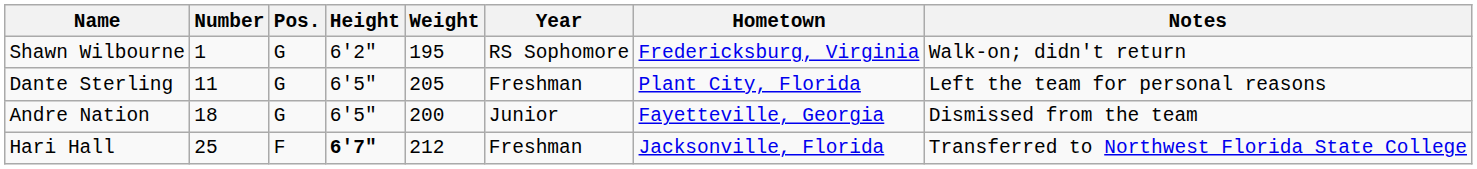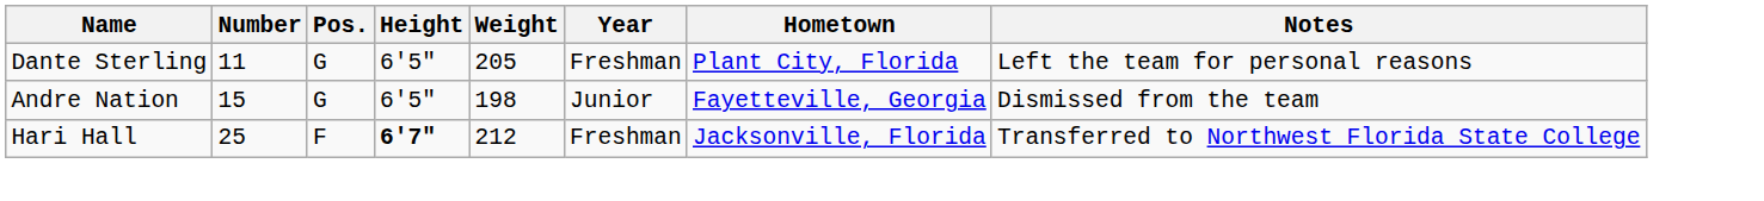 <table class="wikitable sortable" border="1">
 <tr>
 <th>Name</th>
 <th>Number</th>
 <th>Pos.</th>
 <th>Height</th>
 <th>Weight</th>
 <th>Year</th>
 <th>Hometown</th>
 <th class="unsortable">Notes</th>
-</tr>
-<tr>
-<td>Shawn Wilbourne</td>
-<td>1</td>
-<td>G</td>
-<td>6'2"</td>
-<td>195</td>
-<td>RS Sophomore</td>
-<td><a href='#'>Fredericksburg, Virginia</a></td>
-<td>Walk-on; didn't return</td>
 </tr>
 <tr>
 <td>Dante Sterling</td>
 <td>11</td>
 <td>G</td>
 <td>6'5"</td>
 <td>205</td>
 <td>Freshman</td>
 <td><a href='#'>Plant City, Florida</a></td>
 <td>Left the team for personal reasons</td>
 </tr>
 <tr>
 <td>Andre Nation</td>
-<td>18</td>
+<td>15</td>
 <td>G</td>
 <td>6'5"</td>
-<td>200</td>
+<td>198</td>
 <td>Junior</td>
 <td><a href='#'>Fayetteville, Georgia</a></td>
 <td>Dismissed from the team</td>
 </tr>
 <tr>
 <td>Hari Hall</td>
 <td>25</td>
 <td>F</td>
 <td><strong>6'7"</strong></td>
 <td>212</td>
 <td>Freshman</td>
 <td><a href='#'>Jacksonville, Florida</a></td>
 <td>Transferred to <a href='#'>Northwest Florida State College</a></td>
 </tr>
 </table>
